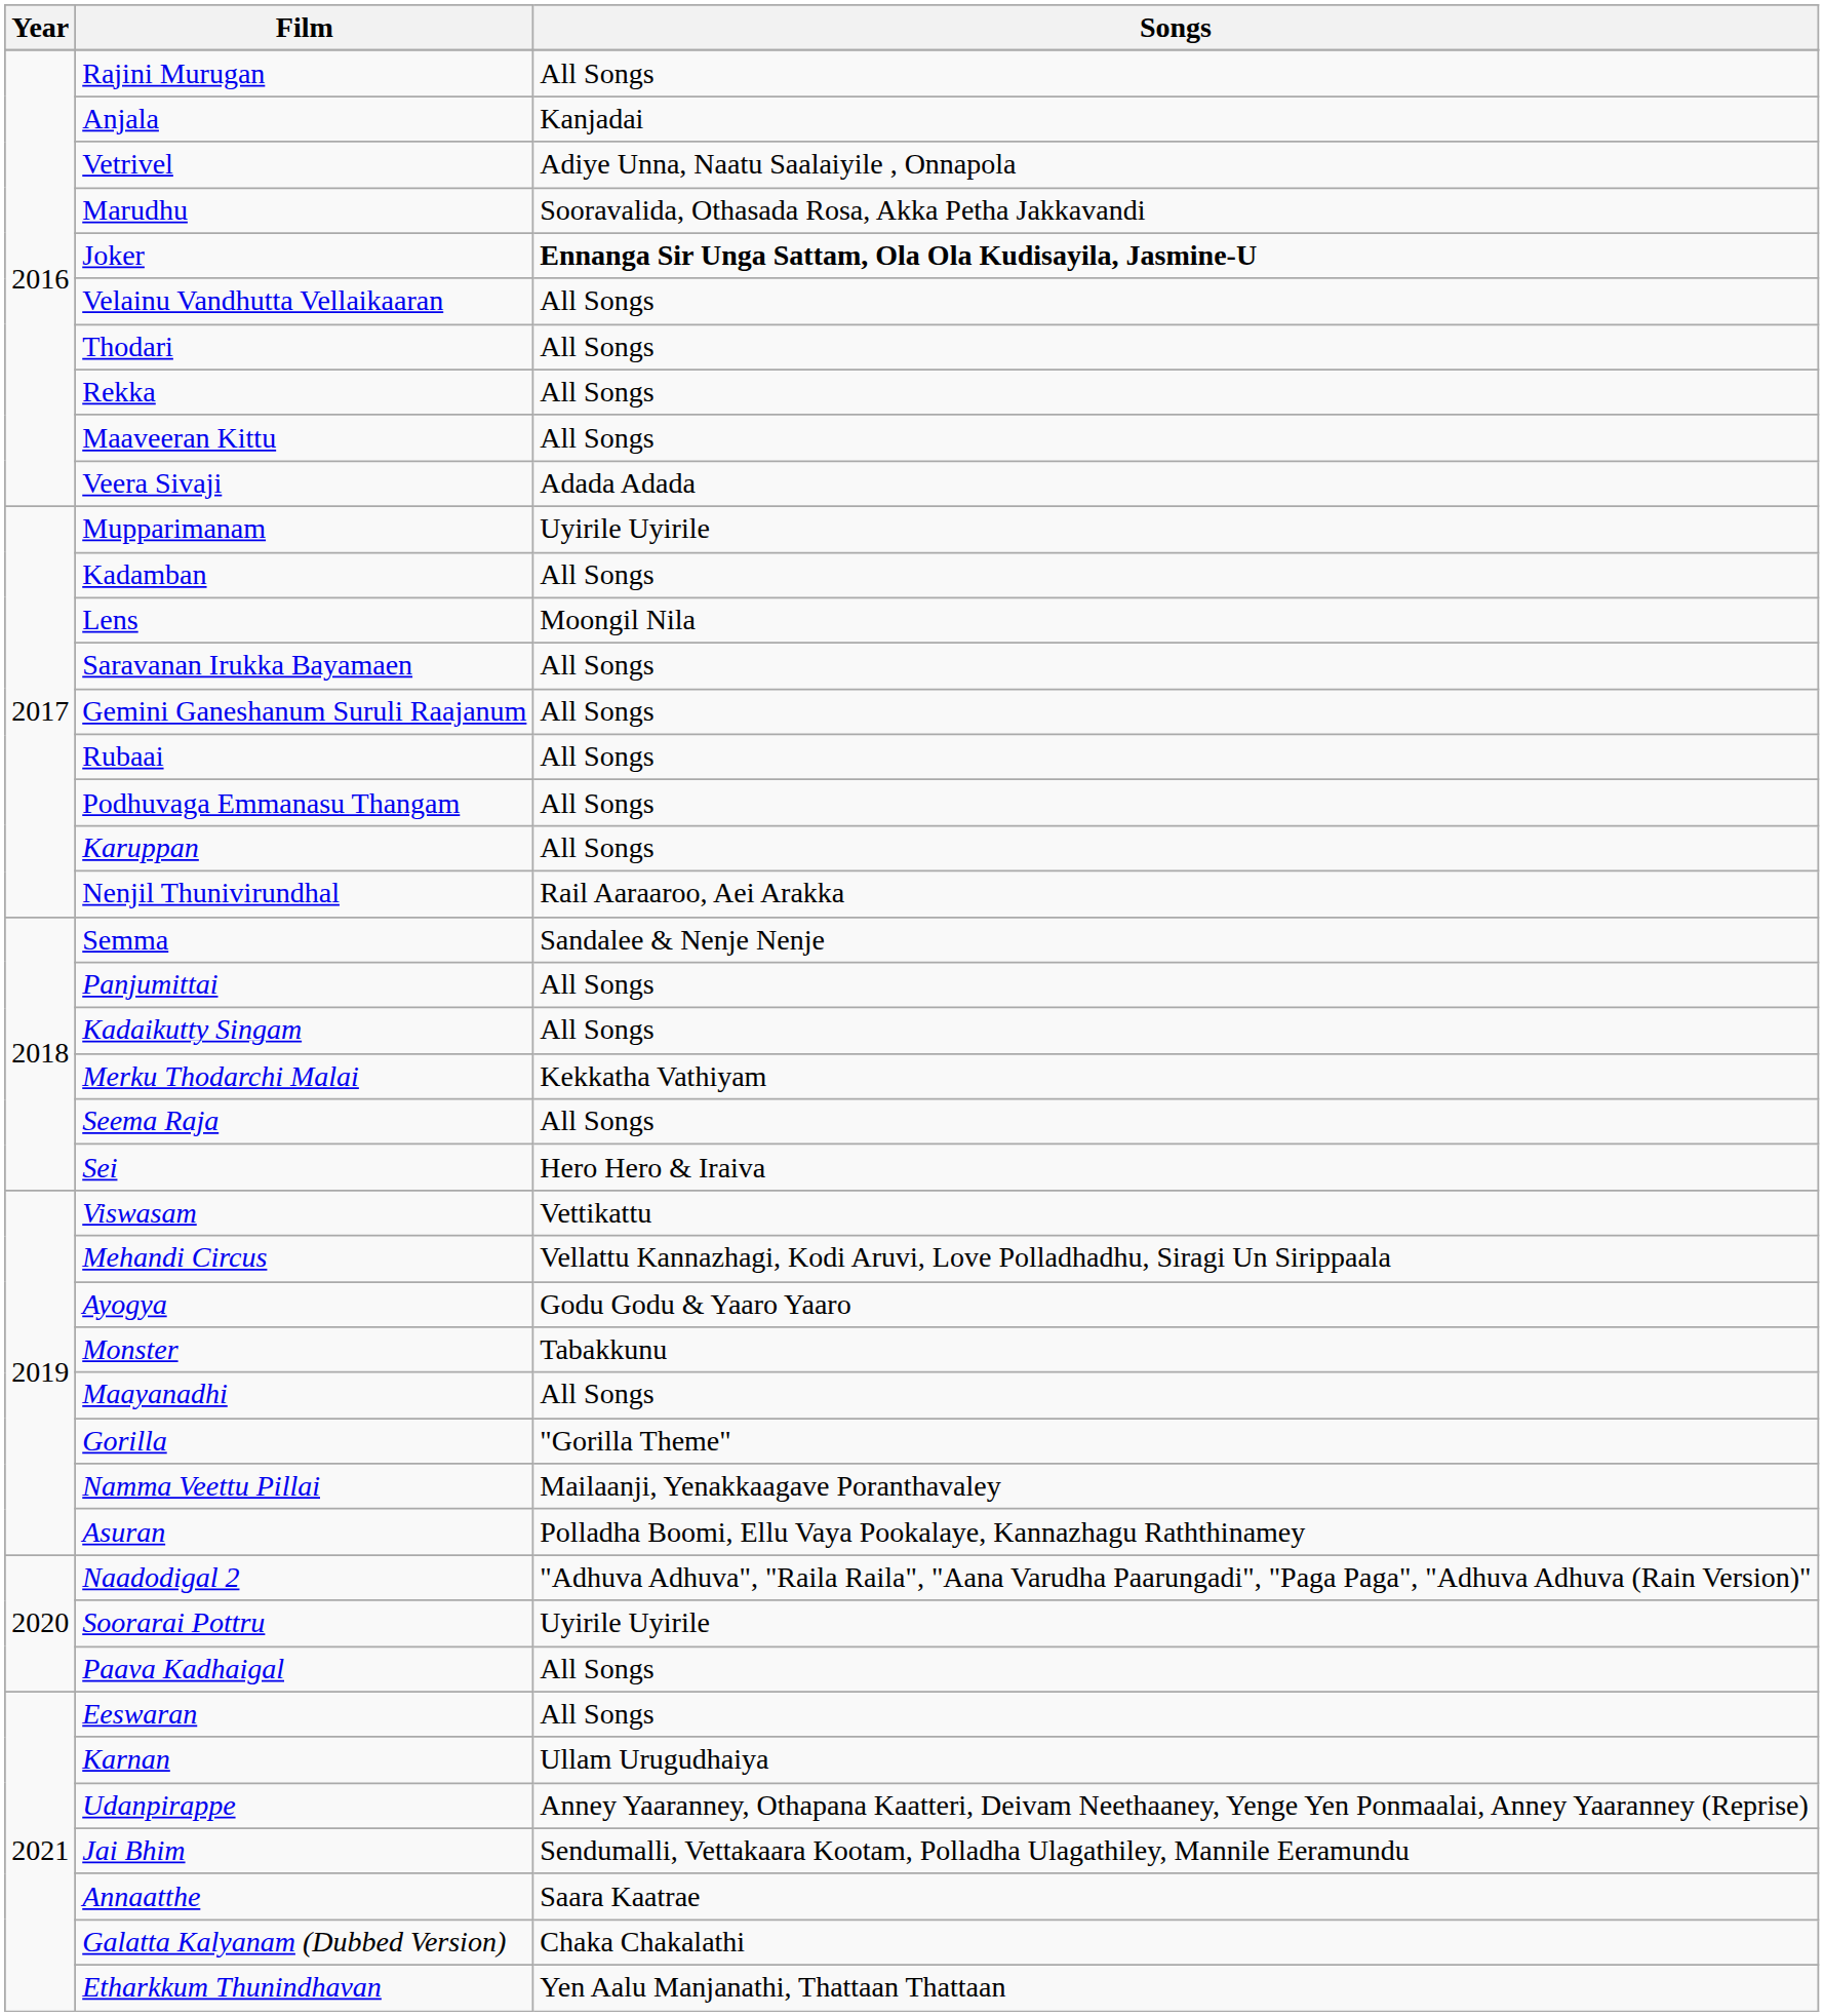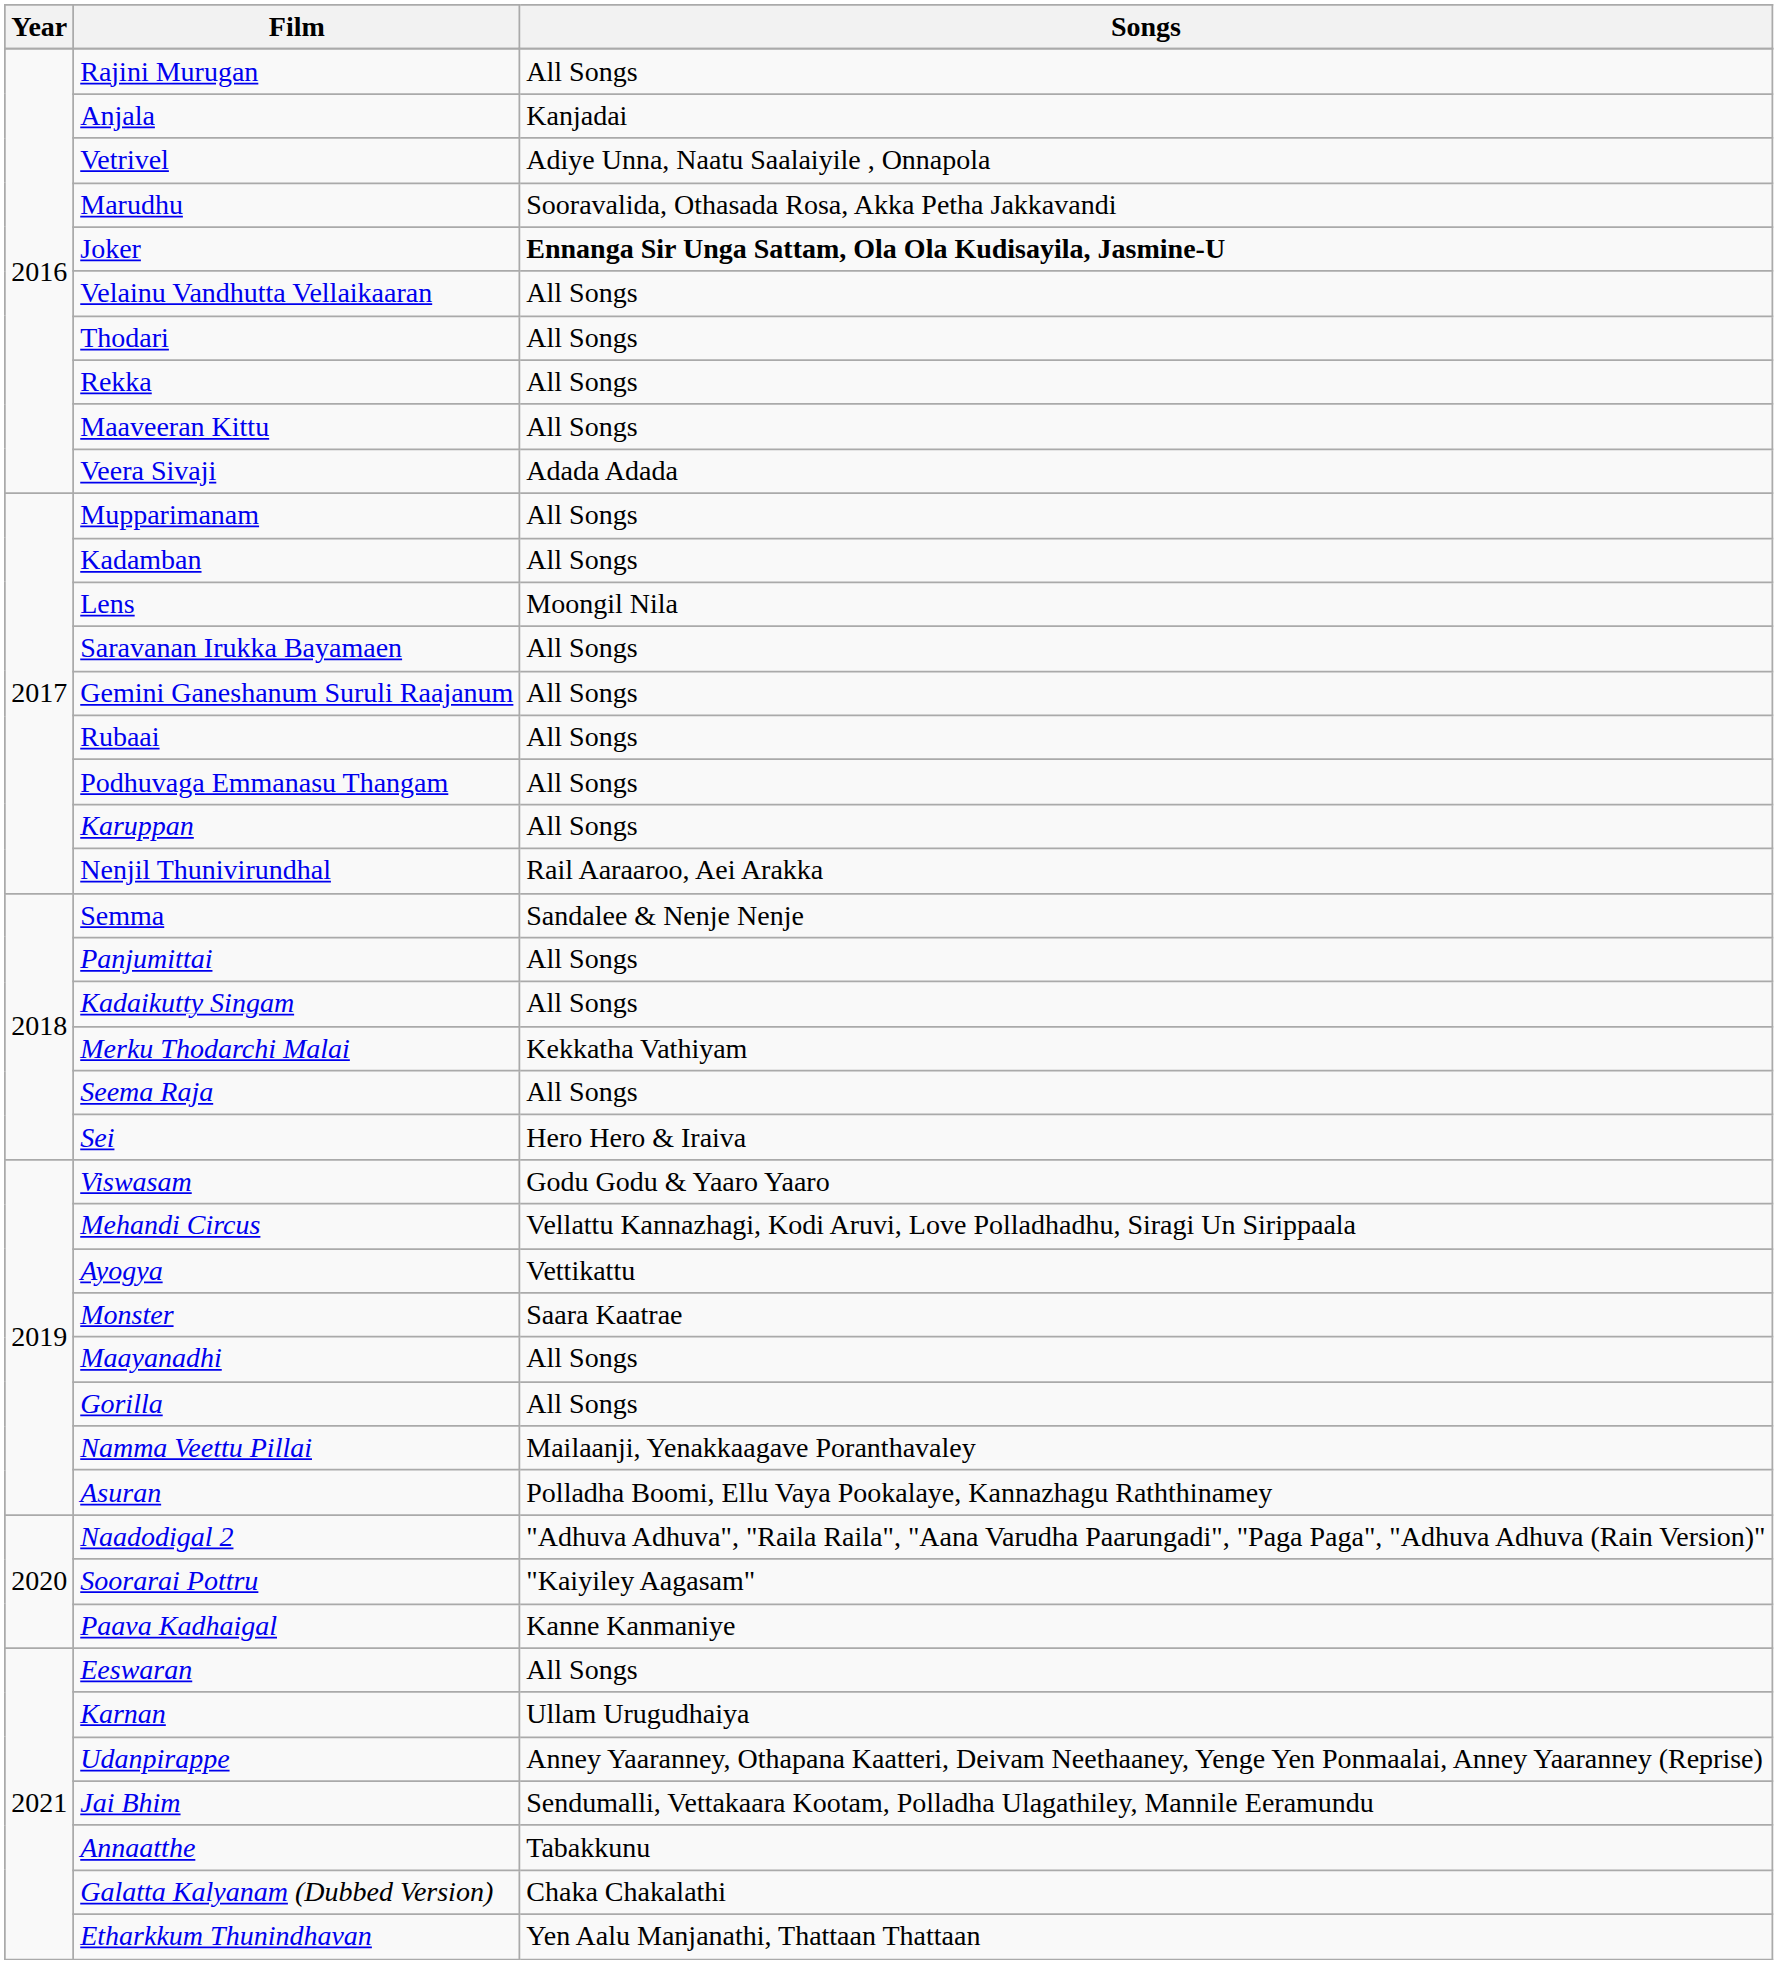 <table class="wikitable sortable">
 <tr>
 <th>Year</th>
 <th>Film</th>
 <th>Songs</th>
 </tr>
 <tr>
 </tr>
 <tr>
 <td rowspan="10">2016</td>
 <td><a href='#'>Rajini Murugan</a></td>
 <td>All Songs</td>
 </tr>
 <tr>
 <td><a href='#'>Anjala</a></td>
 <td>Kanjadai</td>
 </tr>
 <tr>
 <td><a href='#'>Vetrivel</a></td>
 <td>Adiye Unna, Naatu Saalaiyile	, Onnapola</td>
 </tr>
 <tr>
 <td><a href='#'>Marudhu</a></td>
 <td>Sooravalida, Othasada Rosa, Akka Petha Jakkavandi</td>
 </tr>
 <tr>
 <td><a href='#'>Joker</a></td>
 <td><strong>Ennanga Sir Unga Sattam, Ola Ola Kudisayila, Jasmine-U</strong></td>
 </tr>
 <tr>
 <td><a href='#'>Velainu Vandhutta Vellaikaaran</a></td>
 <td>All Songs</td>
 </tr>
 <tr>
 <td><a href='#'>Thodari</a></td>
 <td>All Songs</td>
 </tr>
 <tr>
 <td><a href='#'>Rekka</a></td>
 <td>All Songs</td>
 </tr>
 <tr>
 <td><a href='#'>Maaveeran Kittu</a></td>
 <td>All Songs</td>
 </tr>
 <tr>
 <td><a href='#'>Veera Sivaji</a></td>
 <td>Adada Adada</td>
 </tr>
 <tr>
 <td rowspan="9">2017</td>
 <td><a href='#'>Mupparimanam</a></td>
-<td>Uyirile Uyirile</td>
+<td>All Songs</td>
 </tr>
 <tr>
 <td><a href='#'>Kadamban</a></td>
 <td>All Songs</td>
 </tr>
 <tr>
 <td><a href='#'>Lens</a></td>
 <td>Moongil Nila</td>
 </tr>
 <tr>
 <td><a href='#'>Saravanan Irukka Bayamaen</a></td>
 <td>All Songs</td>
 </tr>
 <tr>
 <td><a href='#'>Gemini Ganeshanum Suruli Raajanum</a></td>
 <td>All Songs</td>
 </tr>
 <tr>
 <td><a href='#'>Rubaai</a></td>
 <td>All Songs</td>
 </tr>
 <tr>
 <td><a href='#'>Podhuvaga Emmanasu Thangam</a></td>
 <td>All Songs</td>
 </tr>
 <tr>
 <td><em><a href='#'>Karuppan</a></em></td>
 <td>All Songs</td>
 </tr>
 <tr>
 <td><a href='#'>Nenjil Thunivirundhal</a></td>
 <td>Rail Aaraaroo, Aei Arakka</td>
 </tr>
 <tr>
 <td rowspan="6">2018</td>
 <td><a href='#'>Semma</a></td>
 <td>Sandalee & Nenje Nenje</td>
 </tr>
 <tr>
 <td><em><a href='#'>Panjumittai</a></em></td>
 <td>All Songs</td>
 </tr>
 <tr>
 <td><em><a href='#'>Kadaikutty Singam</a></em></td>
 <td>All Songs</td>
 </tr>
 <tr>
 <td><em><a href='#'>Merku Thodarchi Malai</a></em></td>
 <td>Kekkatha Vathiyam</td>
 </tr>
 <tr>
 <td><em><a href='#'>Seema Raja</a></em></td>
 <td>All Songs</td>
 </tr>
 <tr>
 <td><em><a href='#'>Sei</a></em></td>
 <td>Hero Hero & Iraiva</td>
 </tr>
 <tr>
 <td rowspan="8">2019</td>
 <td><em><a href='#'>Viswasam</a></em></td>
-<td>Vettikattu</td>
+<td>Godu Godu & Yaaro Yaaro</td>
 </tr>
 <tr>
 <td><em><a href='#'>Mehandi Circus</a></em></td>
 <td>Vellattu Kannazhagi, Kodi Aruvi, Love Polladhadhu, Siragi Un Sirippaala</td>
 </tr>
 <tr>
 <td><em><a href='#'>Ayogya</a></em></td>
-<td>Godu Godu & Yaaro Yaaro</td>
+<td>Vettikattu</td>
 </tr>
 <tr>
 <td><em><a href='#'>Monster</a></em></td>
-<td>Tabakkunu</td>
+<td>Saara Kaatrae</td>
 </tr>
 <tr>
 <td><em><a href='#'>Maayanadhi</a></em></td>
 <td>All Songs</td>
 </tr>
 <tr>
 <td><em><a href='#'>Gorilla</a></em></td>
-<td>"Gorilla Theme"</td>
+<td>All Songs</td>
 </tr>
 <tr>
 <td><em><a href='#'>Namma Veettu Pillai</a></em></td>
 <td>Mailaanji, Yenakkaagave Poranthavaley</td>
 </tr>
 <tr>
 <td><em><a href='#'>Asuran</a></em></td>
 <td>Polladha Boomi, Ellu Vaya Pookalaye, Kannazhagu Raththinamey</td>
 </tr>
 <tr>
 <td rowspan="3">2020</td>
 <td><em><a href='#'>Naadodigal 2</a></em></td>
 <td>"Adhuva Adhuva", "Raila Raila", "Aana Varudha Paarungadi", "Paga Paga", "Adhuva Adhuva (Rain Version)"</td>
 </tr>
 <tr>
 <td><em><a href='#'>Soorarai Pottru</a></em></td>
-<td>Uyirile Uyirile</td>
+<td>"Kaiyiley Aagasam"</td>
 </tr>
 <tr>
 <td><em><a href='#'>Paava Kadhaigal</a></em></td>
-<td>All Songs</td>
+<td>Kanne Kanmaniye</td>
 </tr>
 <tr>
 <td rowspan="7">2021</td>
 <td><em><a href='#'>Eeswaran</a></em></td>
 <td>All Songs</td>
 </tr>
 <tr>
 <td><em><a href='#'>Karnan</a></em></td>
 <td>Ullam Urugudhaiya</td>
 </tr>
 <tr>
 <td><em><a href='#'>Udanpirappe</a></em></td>
 <td>Anney Yaaranney, Othapana Kaatteri, Deivam Neethaaney, Yenge Yen Ponmaalai, Anney Yaaranney (Reprise)</td>
 </tr>
 <tr>
 <td><em><a href='#'>Jai Bhim</a></em></td>
 <td>Sendumalli, Vettakaara Kootam, Polladha Ulagathiley, Mannile Eeramundu</td>
 </tr>
 <tr>
 <td><em><a href='#'>Annaatthe</a></em></td>
-<td>Saara Kaatrae</td>
+<td>Tabakkunu</td>
 </tr>
 <tr>
 <td><em><a href='#'>Galatta Kalyanam</a> (Dubbed Version)</em></td>
 <td>Chaka Chakalathi</td>
 </tr>
 <tr>
 <td><em><a href='#'>Etharkkum Thunindhavan</a></em></td>
 <td>Yen Aalu Manjanathi, Thattaan Thattaan</td>
 </tr>
 </table>
